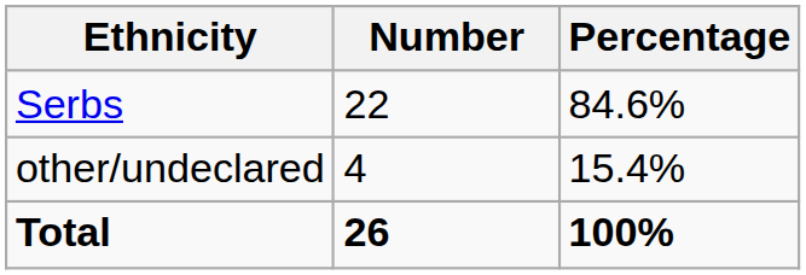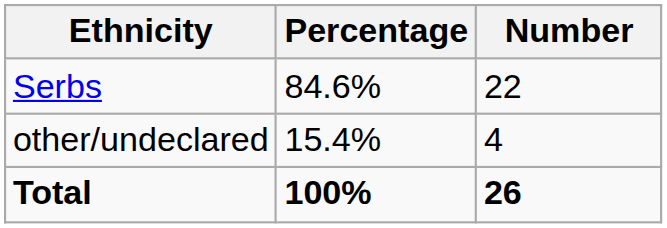 <table class="wikitable">
 <tr>
 <th width="100px">Ethnicity</th>
+<th width="80px">Percentage</th>
 <th width="80px">Number</th>
-<th width="80px">Percentage</th>
 </tr>
 <tr>
 <td><a href='#'>Serbs</a></td>
+<td>84.6%</td>
 <td>22</td>
-<td>84.6%</td>
 </tr>
 <tr>
 <td>other/undeclared</td>
+<td>15.4%</td>
 <td>4</td>
-<td>15.4%</td>
 </tr>
 <tr>
 <td><strong>Total</strong></td>
+<td><strong>100%</strong></td>
 <td><strong>26</strong></td>
-<td><strong>100%</strong></td>
 </tr>
 </table>
